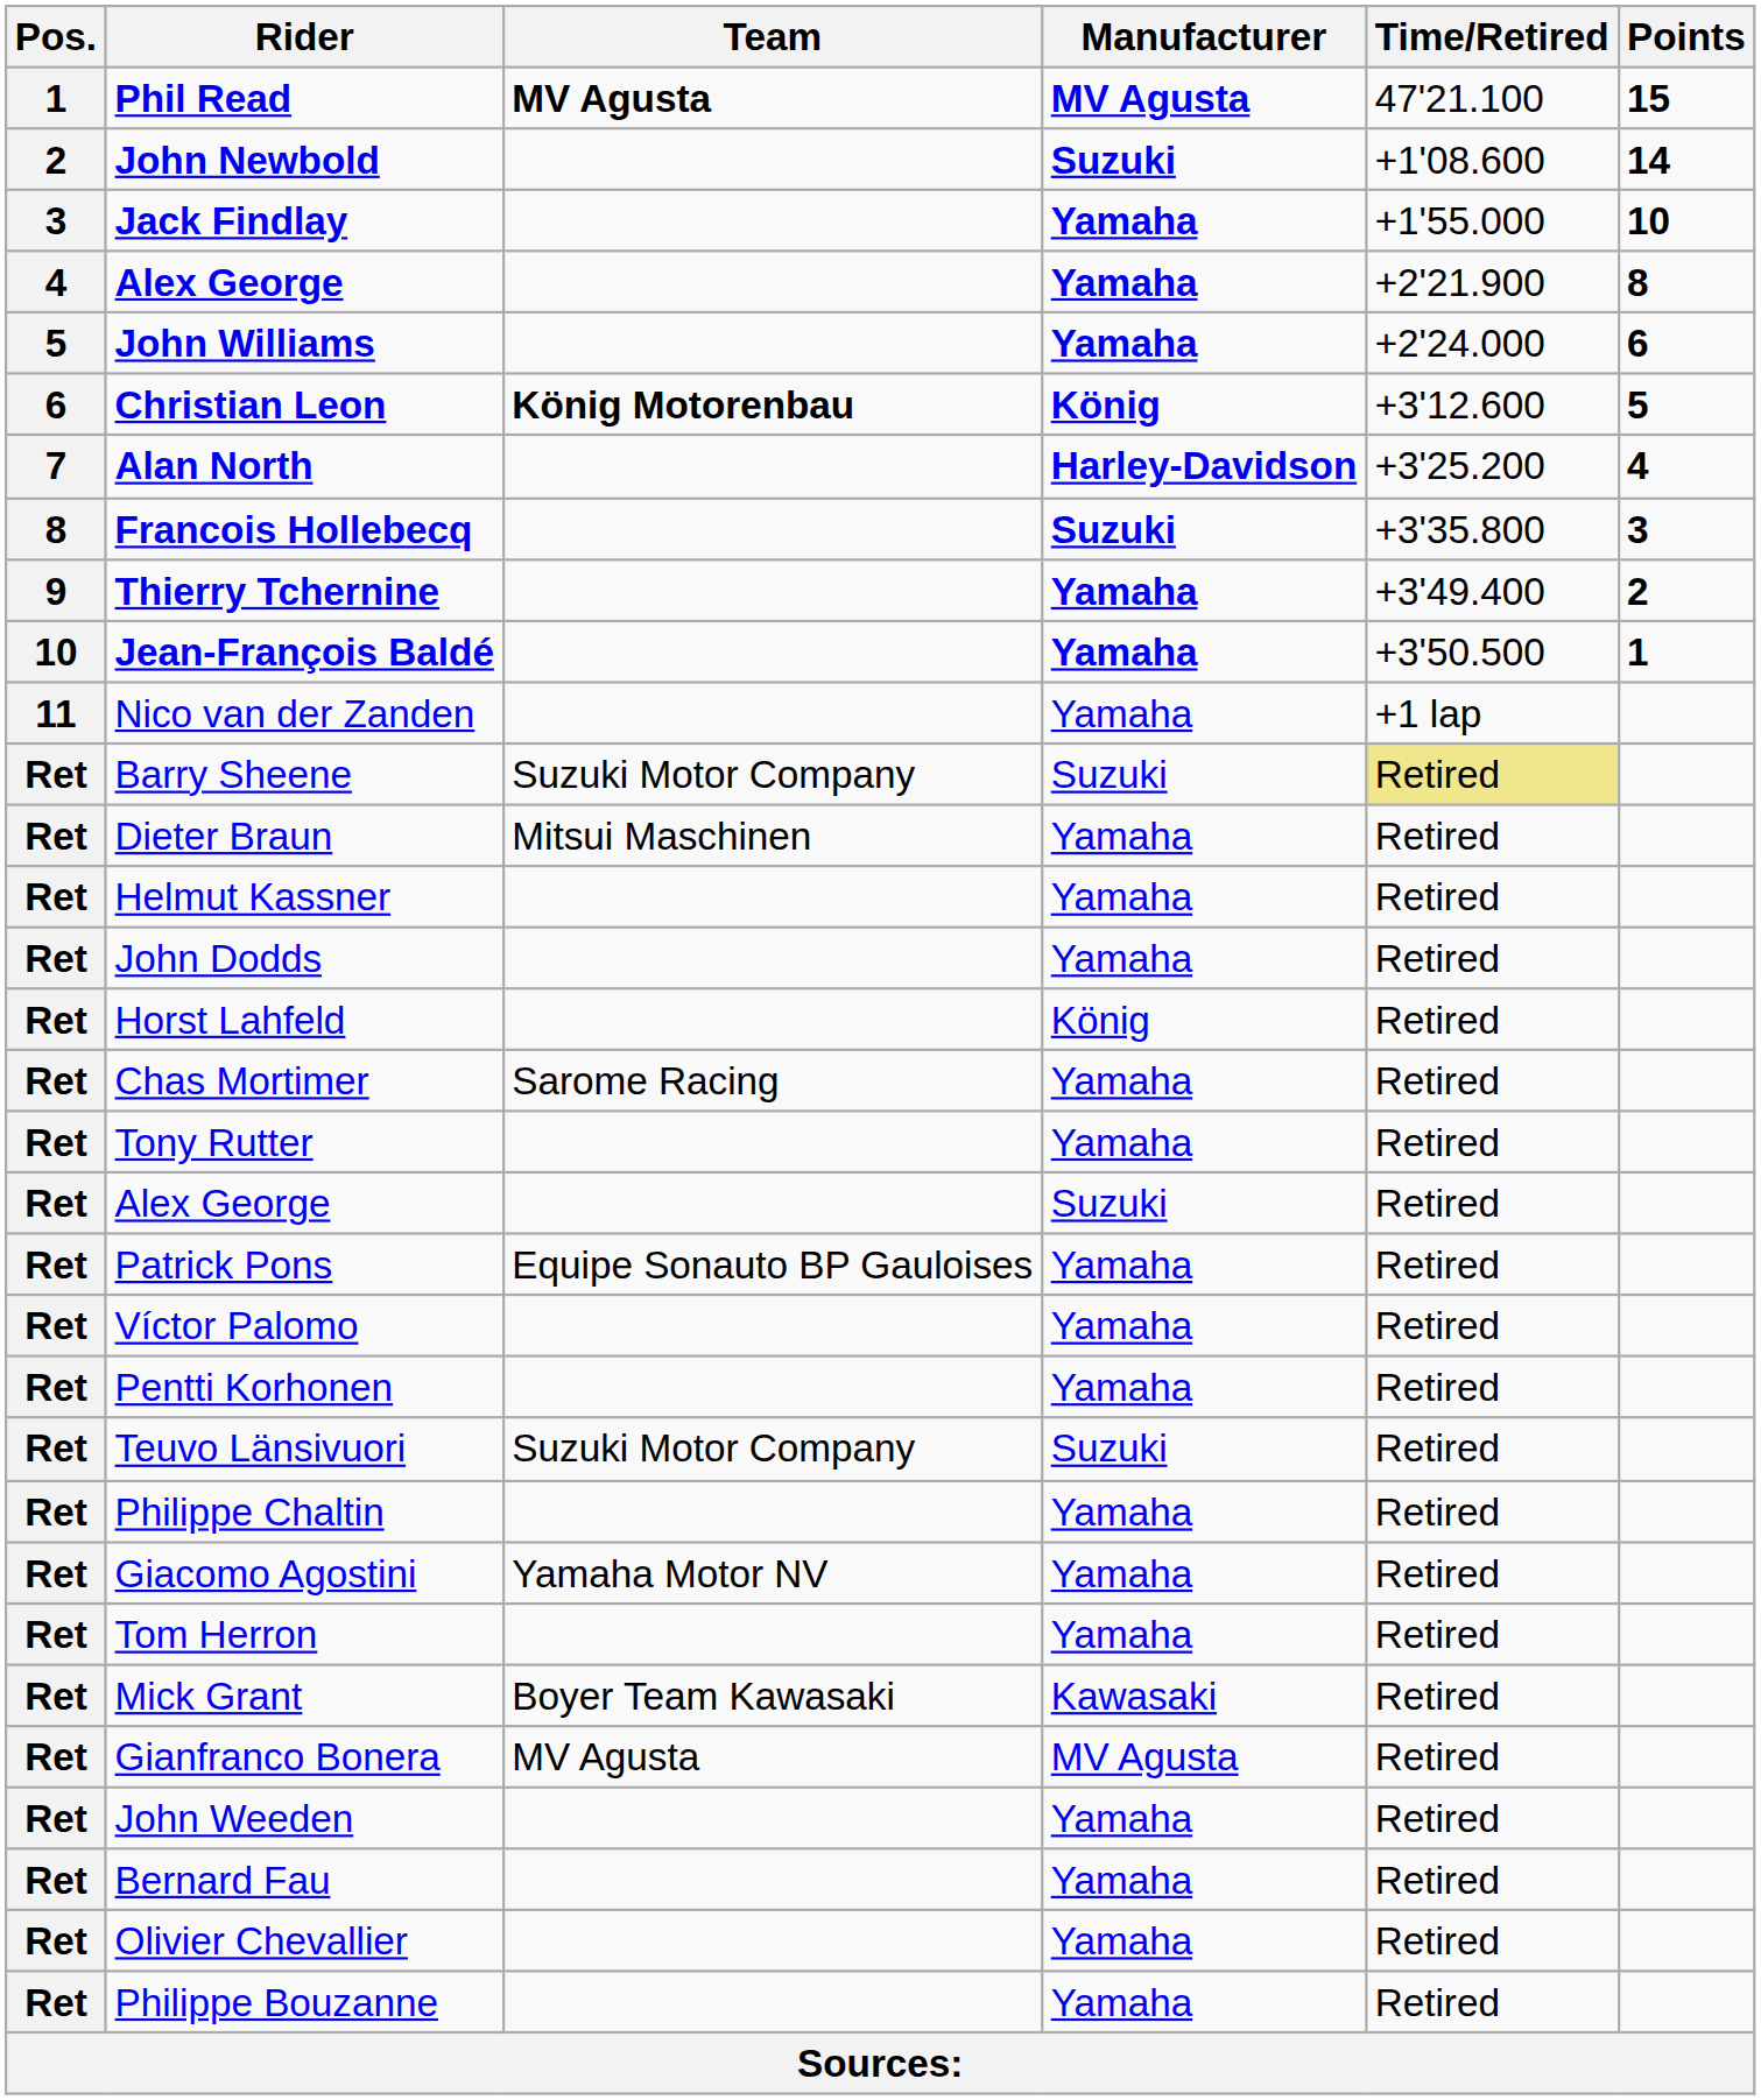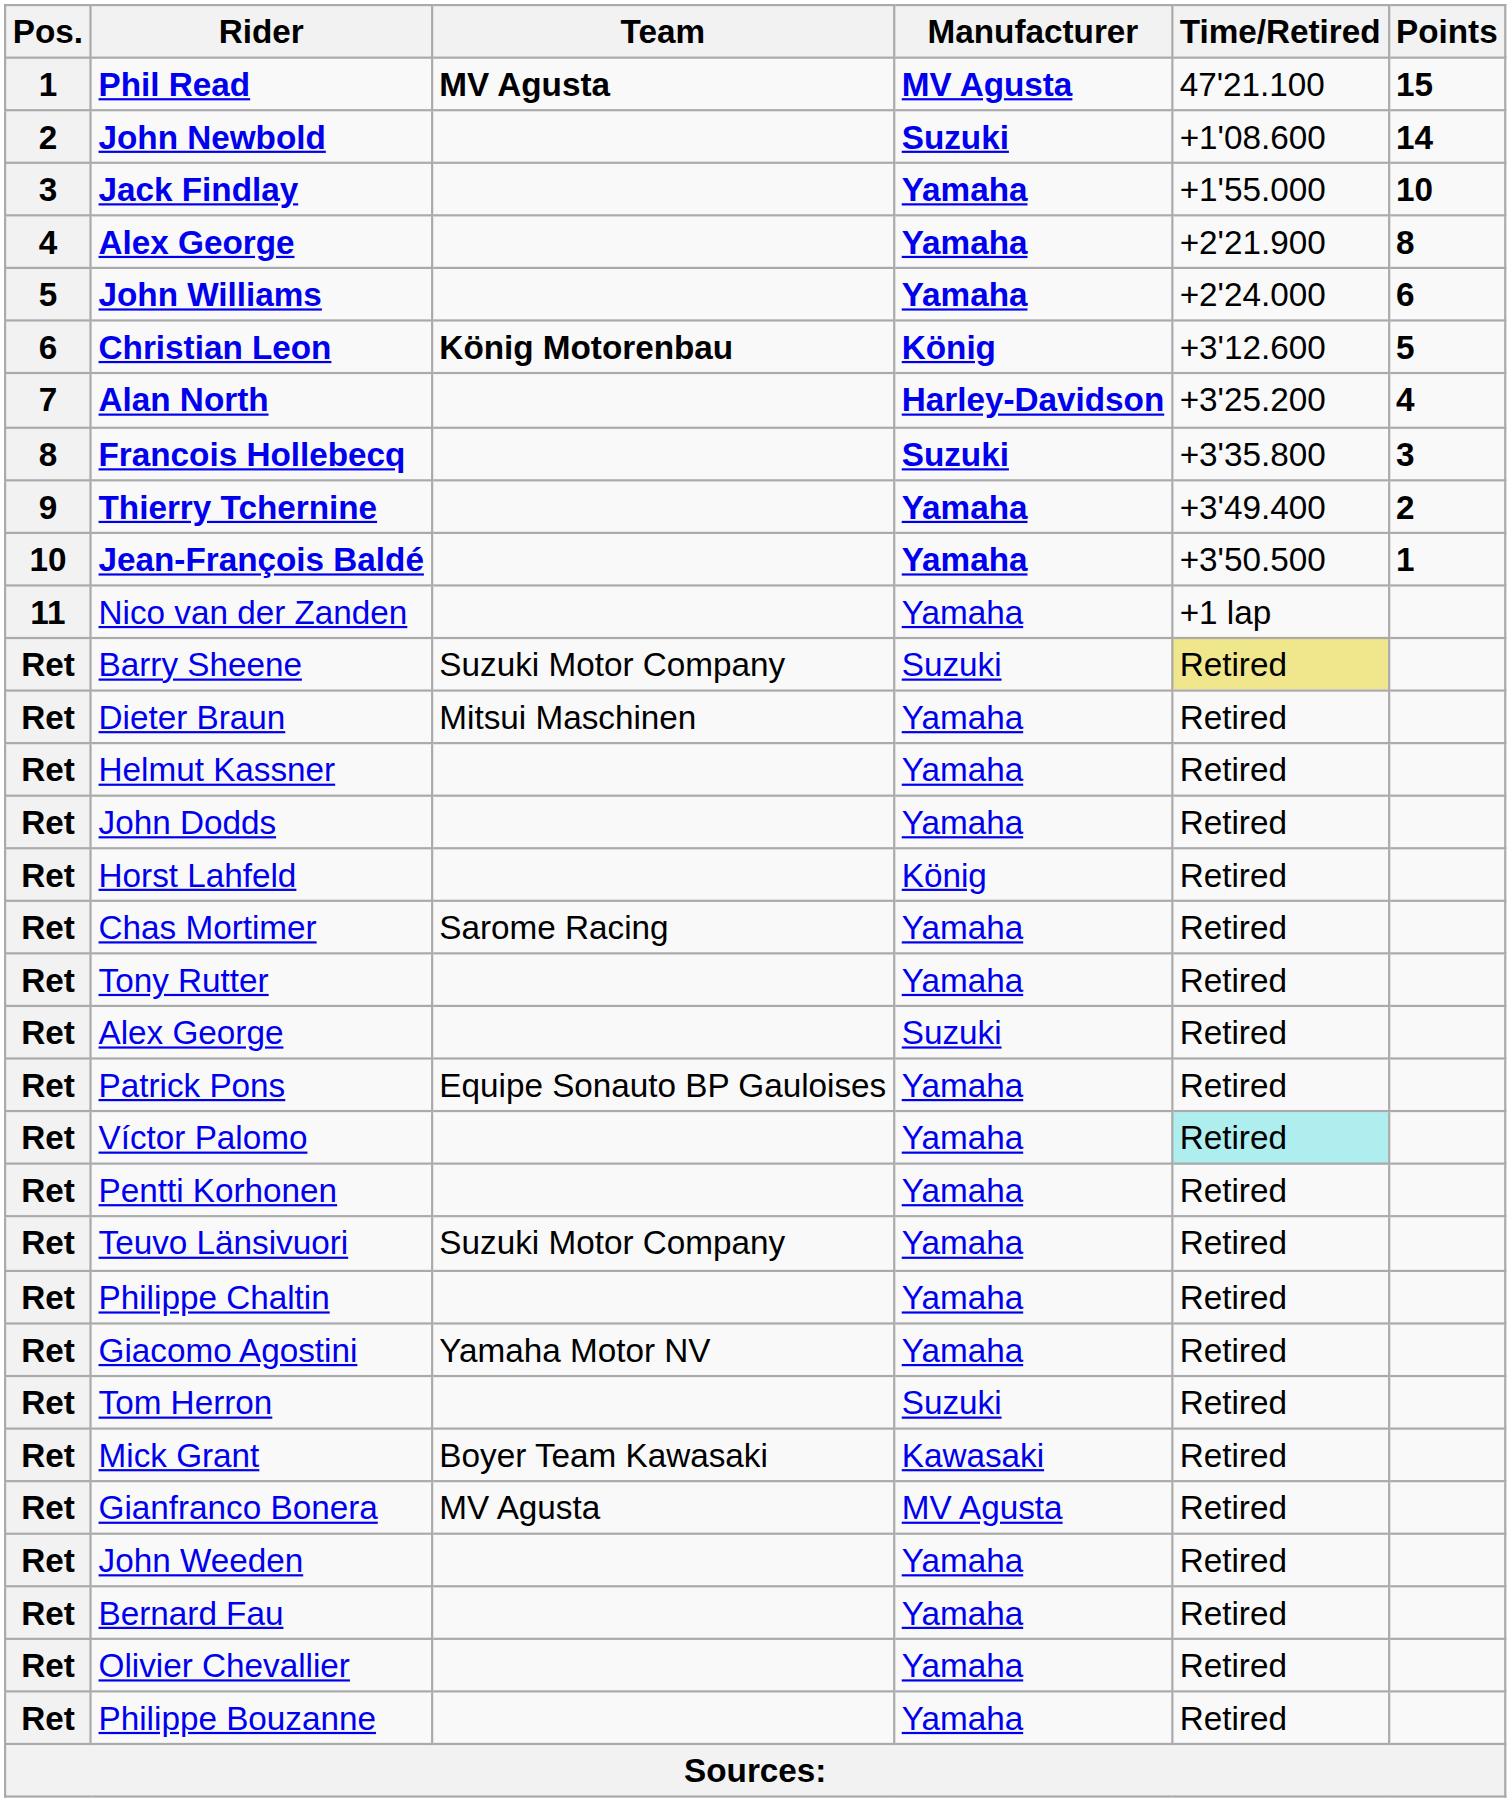 <table class="wikitable" style="font-size: 95%;">
 <tr>
 <th>Pos.</th>
 <th>Rider</th>
 <th>Team</th>
 <th>Manufacturer</th>
 <th>Time/Retired</th>
 <th>Points</th>
 </tr>
 <tr>
 <th>1</th>
 <td> <strong><a href='#'>Phil Read</a></strong></td>
 <td><strong>MV Agusta</strong></td>
 <td><strong><a href='#'>MV Agusta</a></strong></td>
 <td>47'21.100</td>
 <td><strong>15</strong></td>
 </tr>
 <tr>
 <th>2</th>
 <td> <strong><a href='#'>John Newbold</a></strong></td>
 <td></td>
 <td><strong><a href='#'>Suzuki</a></strong></td>
 <td>+1'08.600</td>
 <td><strong>14</strong></td>
 </tr>
 <tr>
 <th>3</th>
 <td> <strong><a href='#'>Jack Findlay</a></strong></td>
 <td></td>
 <td><strong><a href='#'>Yamaha</a></strong></td>
 <td>+1'55.000</td>
 <td><strong>10</strong></td>
 </tr>
 <tr>
 <th>4</th>
 <td> <strong><a href='#'>Alex George</a></strong></td>
 <td></td>
 <td><strong><a href='#'>Yamaha</a></strong></td>
 <td>+2'21.900</td>
 <td><strong>8</strong></td>
 </tr>
 <tr>
 <th>5</th>
 <td> <strong><a href='#'>John Williams</a></strong></td>
 <td></td>
 <td><strong><a href='#'>Yamaha</a></strong></td>
 <td>+2'24.000</td>
 <td><strong>6</strong></td>
 </tr>
 <tr>
 <th>6</th>
 <td> <strong><a href='#'>Christian Leon</a></strong></td>
 <td><strong>König Motorenbau</strong></td>
 <td><strong><a href='#'>König</a></strong></td>
 <td>+3'12.600</td>
 <td><strong>5</strong></td>
 </tr>
 <tr>
 <th>7</th>
 <td> <strong><a href='#'>Alan North</a></strong></td>
 <td></td>
 <td><strong><a href='#'>Harley-Davidson</a></strong></td>
 <td>+3'25.200</td>
 <td><strong>4</strong></td>
 </tr>
 <tr>
 <th>8</th>
 <td> <strong><a href='#'>Francois Hollebecq</a></strong></td>
 <td></td>
 <td><strong><a href='#'>Suzuki</a></strong></td>
 <td>+3'35.800</td>
 <td><strong>3</strong></td>
 </tr>
 <tr>
 <th>9</th>
 <td> <strong><a href='#'>Thierry Tchernine</a></strong></td>
 <td></td>
 <td><strong><a href='#'>Yamaha</a></strong></td>
 <td>+3'49.400</td>
 <td><strong>2</strong></td>
 </tr>
 <tr>
 <th>10</th>
 <td> <strong><a href='#'>Jean-François Baldé</a></strong></td>
 <td></td>
 <td><strong><a href='#'>Yamaha</a></strong></td>
 <td>+3'50.500</td>
 <td><strong>1</strong></td>
 </tr>
 <tr>
 <th>11</th>
 <td> <a href='#'>Nico van der Zanden</a></td>
 <td></td>
 <td><a href='#'>Yamaha</a></td>
 <td>+1 lap</td>
 <td></td>
 </tr>
 <tr>
 <th>Ret</th>
 <td> <a href='#'>Barry Sheene</a></td>
 <td>Suzuki Motor Company</td>
 <td><a href='#'>Suzuki</a></td>
 <td style="background: khaki;">Retired</td>
 <td></td>
 </tr>
 <tr>
 <th>Ret</th>
 <td> <a href='#'>Dieter Braun</a></td>
 <td>Mitsui Maschinen</td>
 <td><a href='#'>Yamaha</a></td>
 <td>Retired</td>
 <td></td>
 </tr>
 <tr>
 <th>Ret</th>
 <td> <a href='#'>Helmut Kassner</a></td>
 <td></td>
 <td><a href='#'>Yamaha</a></td>
 <td>Retired</td>
 <td></td>
 </tr>
 <tr>
 <th>Ret</th>
 <td> <a href='#'>John Dodds</a></td>
 <td></td>
 <td><a href='#'>Yamaha</a></td>
 <td>Retired</td>
 <td></td>
 </tr>
 <tr>
 <th>Ret</th>
 <td> <a href='#'>Horst Lahfeld</a></td>
 <td></td>
 <td><a href='#'>König</a></td>
 <td>Retired</td>
 <td></td>
 </tr>
 <tr>
 <th>Ret</th>
 <td> <a href='#'>Chas Mortimer</a></td>
 <td>Sarome Racing</td>
 <td><a href='#'>Yamaha</a></td>
 <td>Retired</td>
 <td></td>
 </tr>
 <tr>
 <th>Ret</th>
 <td> <a href='#'>Tony Rutter</a></td>
 <td></td>
 <td><a href='#'>Yamaha</a></td>
 <td>Retired</td>
 <td></td>
 </tr>
 <tr>
 <th>Ret</th>
 <td> <a href='#'>Alex George</a></td>
 <td></td>
 <td><a href='#'>Suzuki</a></td>
 <td>Retired</td>
 <td></td>
 </tr>
 <tr>
 <th>Ret</th>
 <td> <a href='#'>Patrick Pons</a></td>
 <td>Equipe Sonauto BP Gauloises</td>
 <td><a href='#'>Yamaha</a></td>
 <td>Retired</td>
 <td></td>
 </tr>
 <tr>
 <th>Ret</th>
 <td> <a href='#'>Víctor Palomo</a></td>
 <td></td>
 <td><a href='#'>Yamaha</a></td>
-<td>Retired</td>
+<td style="background: paleturquoise;">Retired</td>
 <td></td>
 </tr>
 <tr>
 <th>Ret</th>
 <td> <a href='#'>Pentti Korhonen</a></td>
 <td></td>
 <td><a href='#'>Yamaha</a></td>
 <td>Retired</td>
 <td></td>
 </tr>
 <tr>
 <th>Ret</th>
 <td> <a href='#'>Teuvo Länsivuori</a></td>
 <td>Suzuki Motor Company</td>
-<td><a href='#'>Suzuki</a></td>
+<td><a href='#'>Yamaha</a></td>
 <td>Retired</td>
 <td></td>
 </tr>
 <tr>
 <th>Ret</th>
 <td> <a href='#'>Philippe Chaltin</a></td>
 <td></td>
 <td><a href='#'>Yamaha</a></td>
 <td>Retired</td>
 <td></td>
 </tr>
 <tr>
 <th>Ret</th>
 <td> <a href='#'>Giacomo Agostini</a></td>
 <td>Yamaha Motor NV</td>
 <td><a href='#'>Yamaha</a></td>
 <td>Retired</td>
 <td></td>
 </tr>
 <tr>
 <th>Ret</th>
 <td> <a href='#'>Tom Herron</a></td>
 <td></td>
-<td><a href='#'>Yamaha</a></td>
+<td><a href='#'>Suzuki</a></td>
 <td>Retired</td>
 <td></td>
 </tr>
 <tr>
 <th>Ret</th>
 <td> <a href='#'>Mick Grant</a></td>
 <td>Boyer Team Kawasaki</td>
 <td><a href='#'>Kawasaki</a></td>
 <td>Retired</td>
 <td></td>
 </tr>
 <tr>
 <th>Ret</th>
 <td> <a href='#'>Gianfranco Bonera</a></td>
 <td>MV Agusta</td>
 <td><a href='#'>MV Agusta</a></td>
 <td>Retired</td>
 <td></td>
 </tr>
 <tr>
 <th>Ret</th>
 <td> <a href='#'>John Weeden</a></td>
 <td></td>
 <td><a href='#'>Yamaha</a></td>
 <td>Retired</td>
 <td></td>
 </tr>
 <tr>
 <th>Ret</th>
 <td> <a href='#'>Bernard Fau</a></td>
 <td></td>
 <td><a href='#'>Yamaha</a></td>
 <td>Retired</td>
 <td></td>
 </tr>
 <tr>
 <th>Ret</th>
 <td> <a href='#'>Olivier Chevallier</a></td>
 <td></td>
 <td><a href='#'>Yamaha</a></td>
 <td>Retired</td>
 <td></td>
 </tr>
 <tr>
 <th>Ret</th>
 <td> <a href='#'>Philippe Bouzanne</a></td>
 <td></td>
 <td><a href='#'>Yamaha</a></td>
 <td>Retired</td>
 <td></td>
 </tr>
 <tr>
 <th colspan=9>Sources: </th>
 </tr>
 </table>
